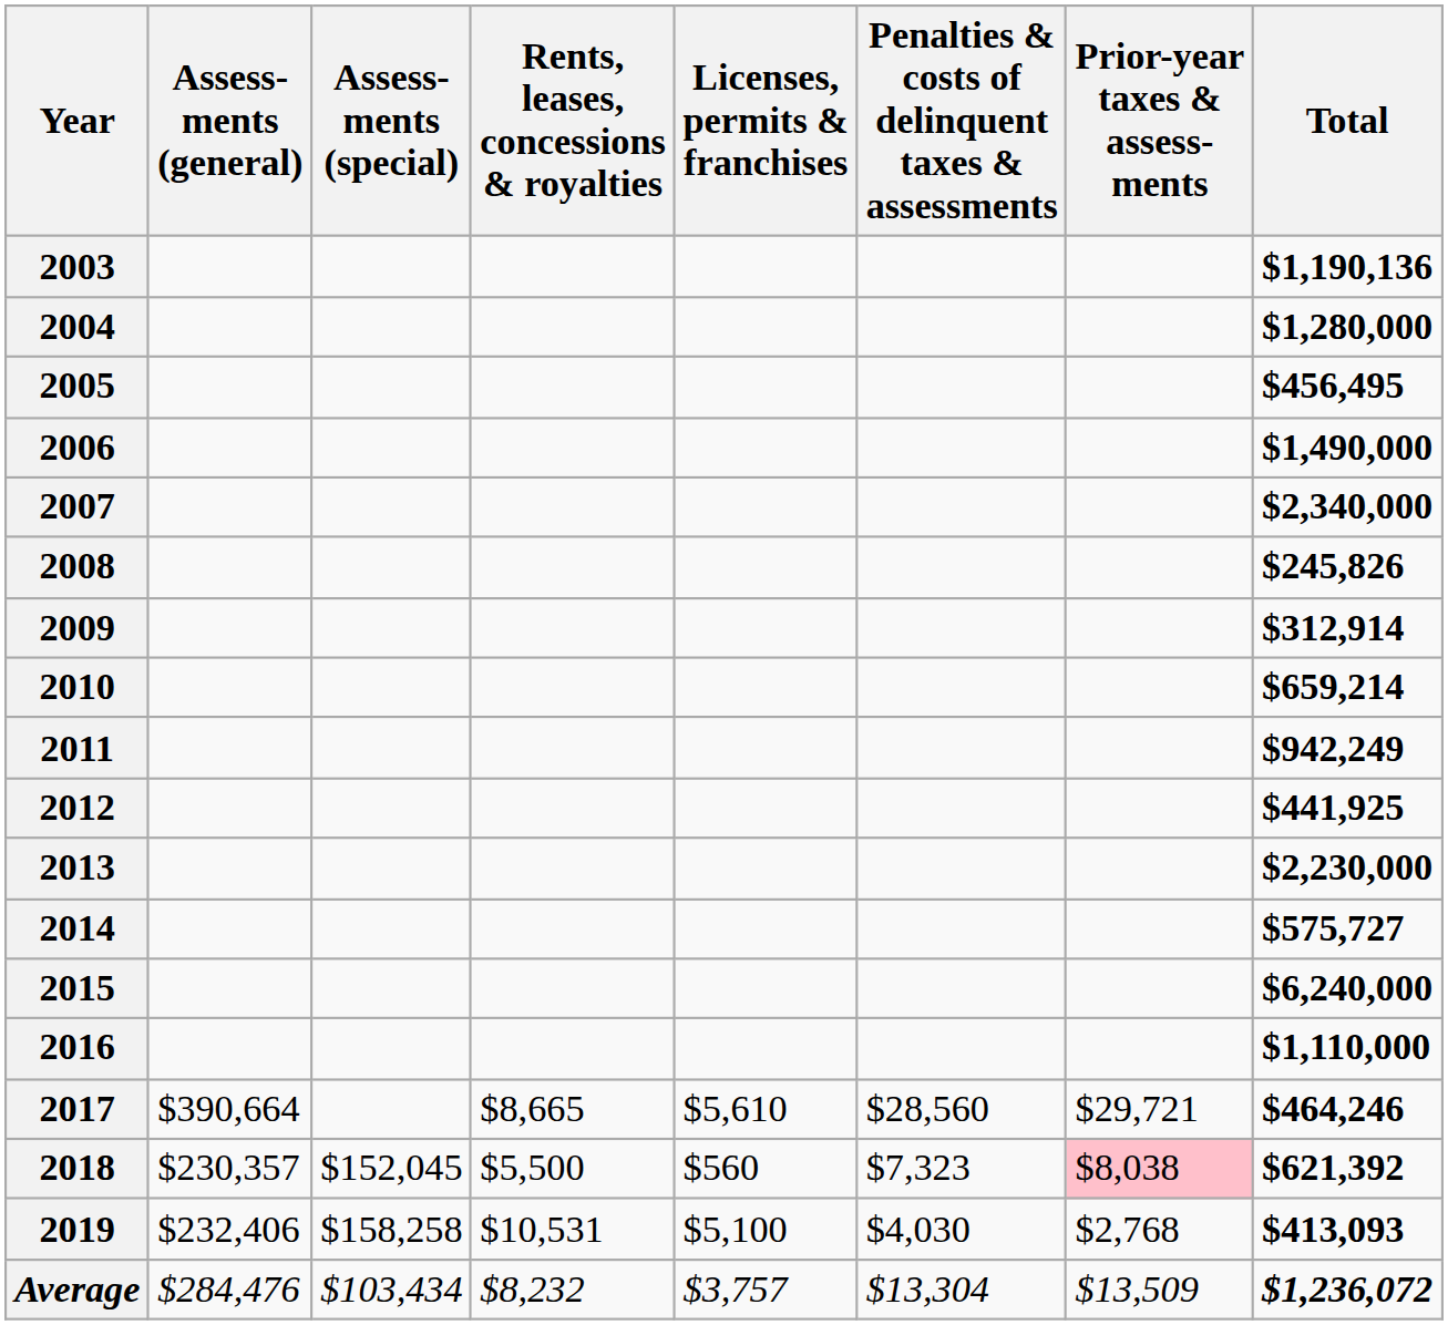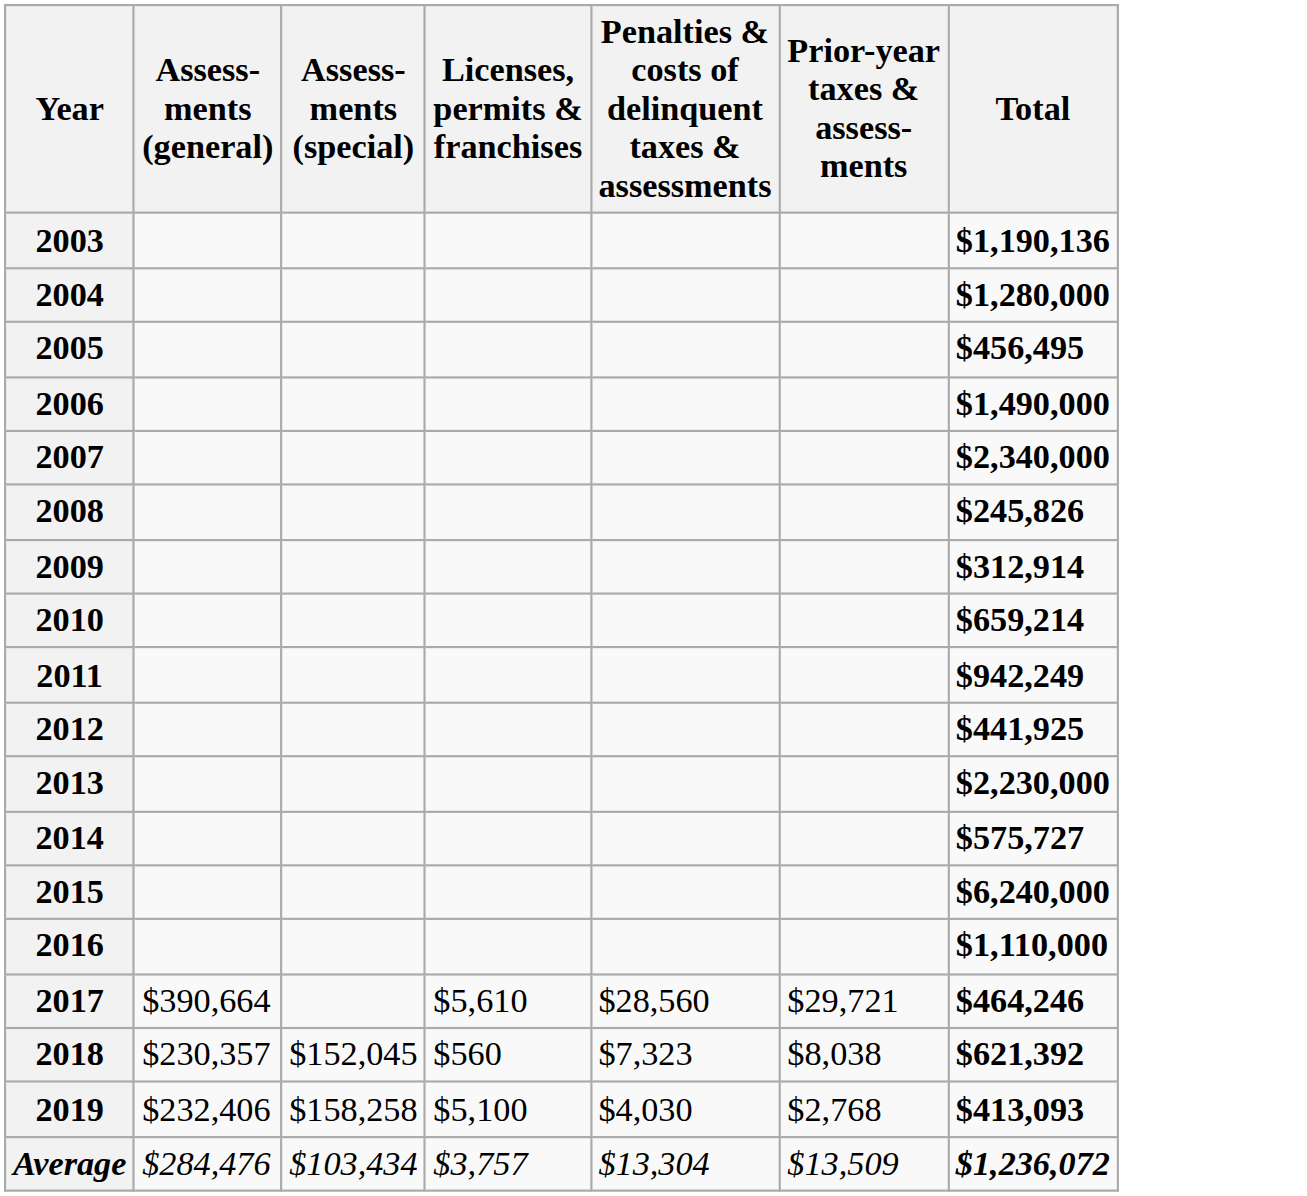 <table class="wikitable mw-collapsible autocollapse">
 <tr>
 <th ! scope="col" style="background: #F2F2F2">Year</th>
 <th ! scope="col" style="background: #F2F2F2">Assess-<br>ments<br>(general)</th>
 <th ! scope="col" style="background: #F2F2F2">Assess-<br>ments<br>(special)</th>
-<th ! scope="col" style="background: #F2F2F2">Rents,<br>leases,<br>concessions<br>& royalties</th>
 <th ! scope="col" style="background: #F2F2F2">Licenses,<br>permits &<br>franchises</th>
 <th ! scope="col" style="background: #F2F2F2">Penalties &<br>costs of<br>delinquent<br>taxes &<br>assessments</th>
 <th ! scope="col" style="background: #F2F2F2">Prior-year<br>taxes &<br>assess-<br>ments</th>
 <th ! scope="col" style="background: #F2F2F2">Total</th>
 </tr>
 <tr>
 <th scope="row" style="background: #F2F2F2">2003</th>
-<td></td>
 <td></td>
 <td></td>
 <td></td>
 <td></td>
 <td></td>
 <td><strong>$1,190,136</strong></td>
 </tr>
 <tr>
 <th scope="row" style="background: #F2F2F2">2004</th>
 <td></td>
 <td></td>
 <td></td>
 <td></td>
 <td></td>
-<td></td>
 <td><strong>$1,280,000</strong></td>
 </tr>
 <tr>
 <th scope="row" style="background: #F2F2F2">2005</th>
-<td></td>
 <td></td>
 <td></td>
 <td></td>
 <td></td>
 <td></td>
 <td><strong>$456,495</strong></td>
 </tr>
 <tr>
 <th scope="row" style="background: #F2F2F2">2006</th>
 <td></td>
 <td></td>
 <td></td>
 <td></td>
 <td></td>
-<td></td>
 <td><strong>$1,490,000</strong></td>
 </tr>
 <tr>
 <th scope="row" style="background: #F2F2F2">2007</th>
-<td></td>
 <td></td>
 <td></td>
 <td></td>
 <td></td>
 <td></td>
 <td><strong>$2,340,000</strong></td>
 </tr>
 <tr>
 <th scope="row" style="background: #F2F2F2">2008</th>
 <td></td>
 <td></td>
 <td></td>
 <td></td>
 <td></td>
-<td></td>
 <td><strong>$245,826</strong></td>
 </tr>
 <tr>
 <th scope="row" style="background: #F2F2F2">2009</th>
-<td></td>
 <td></td>
 <td></td>
 <td></td>
 <td></td>
 <td></td>
 <td><strong>$312,914</strong></td>
 </tr>
 <tr>
 <th scope="row" style="background: #F2F2F2">2010</th>
 <td></td>
 <td></td>
 <td></td>
 <td></td>
 <td></td>
-<td></td>
 <td><strong>$659,214</strong></td>
 </tr>
 <tr>
 <th scope="row" style="background: #F2F2F2">2011</th>
-<td></td>
 <td></td>
 <td></td>
 <td></td>
 <td></td>
 <td></td>
 <td><strong>$942,249</strong></td>
 </tr>
 <tr>
 <th scope="row" style="background: #F2F2F2">2012</th>
 <td></td>
 <td></td>
 <td></td>
 <td></td>
 <td></td>
-<td></td>
 <td><strong>$441,925</strong></td>
 </tr>
 <tr>
 <th scope="row" style="background: #F2F2F2">2013</th>
-<td></td>
 <td></td>
 <td></td>
 <td></td>
 <td></td>
 <td></td>
 <td><strong>$2,230,000</strong></td>
 </tr>
 <tr>
 <th scope="row" style="background: #F2F2F2">2014</th>
 <td></td>
 <td></td>
 <td></td>
 <td></td>
 <td></td>
-<td></td>
 <td><strong>$575,727</strong></td>
 </tr>
 <tr>
 <th scope="row" style="background: #F2F2F2">2015</th>
-<td></td>
 <td></td>
 <td></td>
 <td></td>
 <td></td>
 <td></td>
 <td><strong>$6,240,000</strong></td>
 </tr>
 <tr>
 <th scope="row" style="background: #F2F2F2">2016</th>
 <td></td>
 <td></td>
 <td></td>
 <td></td>
 <td></td>
-<td></td>
 <td><strong>$1,110,000</strong></td>
 </tr>
 <tr>
 <th scope="row" style="background: #F2F2F2">2017</th>
 <td>$390,664</td>
 <td></td>
-<td>$8,665</td>
 <td>$5,610</td>
 <td>$28,560</td>
 <td>$29,721</td>
 <td><strong>$464,246</strong></td>
 </tr>
 <tr>
 <th scope="row" style="background: #F2F2F2">2018</th>
 <td>$230,357</td>
 <td>$152,045</td>
-<td>$5,500</td>
 <td>$560</td>
 <td>$7,323</td>
-<td style="background: pink;">$8,038</td>
+<td>$8,038</td>
 <td><strong>$621,392</strong></td>
 </tr>
 <tr>
 <th scope="row" style="background: #F2F2F2">2019</th>
 <td>$232,406</td>
 <td>$158,258</td>
-<td>$10,531</td>
 <td>$5,100</td>
 <td>$4,030</td>
 <td>$2,768</td>
 <td><strong>$413,093</strong></td>
 </tr>
 <tr>
 <th scope="row" style="background: #F2F2F2"><em>Average</em></th>
 <td><em>$284,476</em></td>
 <td><em>$103,434</em></td>
-<td><em>$8,232</em></td>
 <td><em>$3,757</em></td>
 <td><em>$13,304</em></td>
 <td><em>$13,509</em></td>
 <td><strong><em>$1,236,072</em></strong></td>
 </tr>
 </table>
